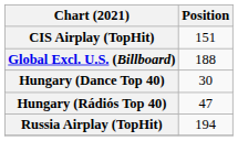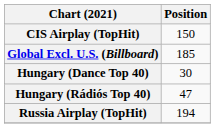 <table class="wikitable sortable plainrowheaders" style="text-align:center;">
 <tr>
 <th scope="col">Chart (2021)</th>
 <th scope="col">Position</th>
 </tr>
 <tr>
 <th scope="row">CIS Airplay (TopHit)</th>
-<td>151</td>
+<td>150</td>
 </tr>
 <tr>
 <th scope="row"><a href='#'>Global Excl. U.S.</a> (<em>Billboard</em>)</th>
-<td>188</td>
+<td>185</td>
 </tr>
 <tr>
 <th scope="row">Hungary (Dance Top 40)</th>
 <td>30</td>
 </tr>
 <tr>
 <th scope="row">Hungary (Rádiós Top 40)</th>
 <td>47</td>
 </tr>
 <tr>
 <th scope="row">Russia Airplay (TopHit)</th>
 <td>194</td>
 </tr>
 <tr>
 </tr>
 </table>
